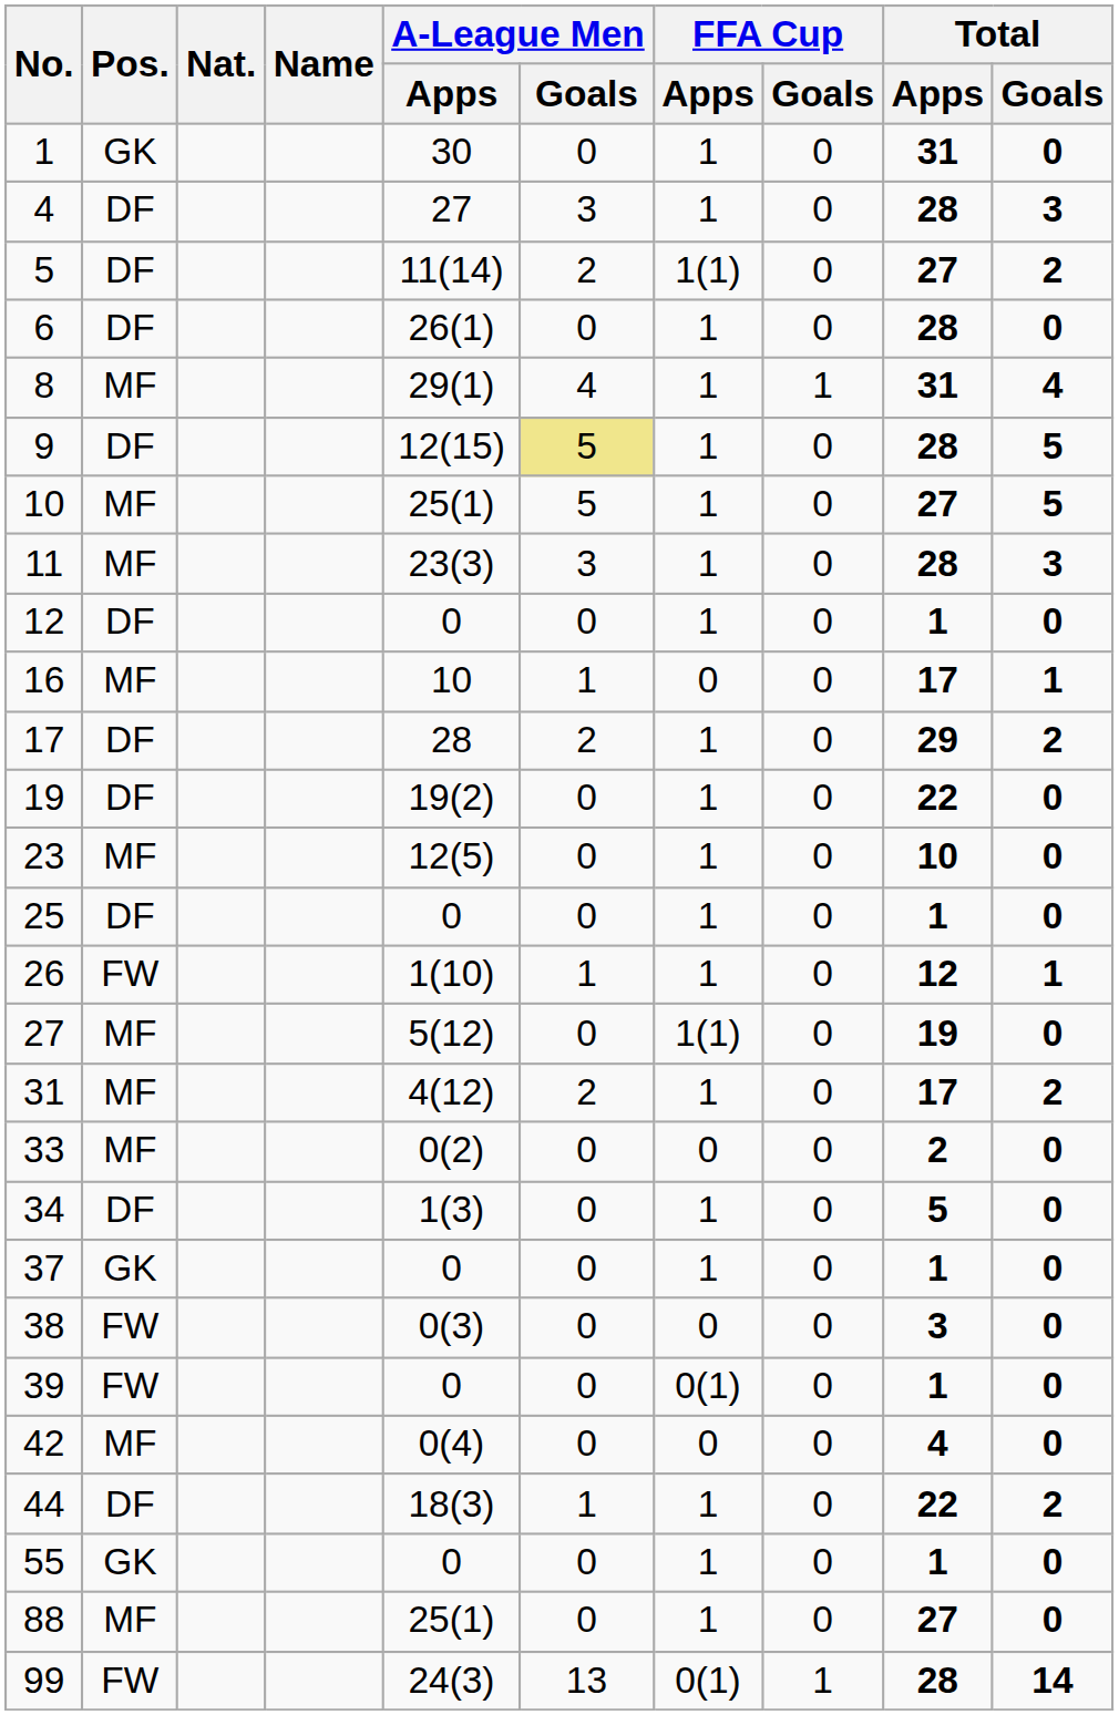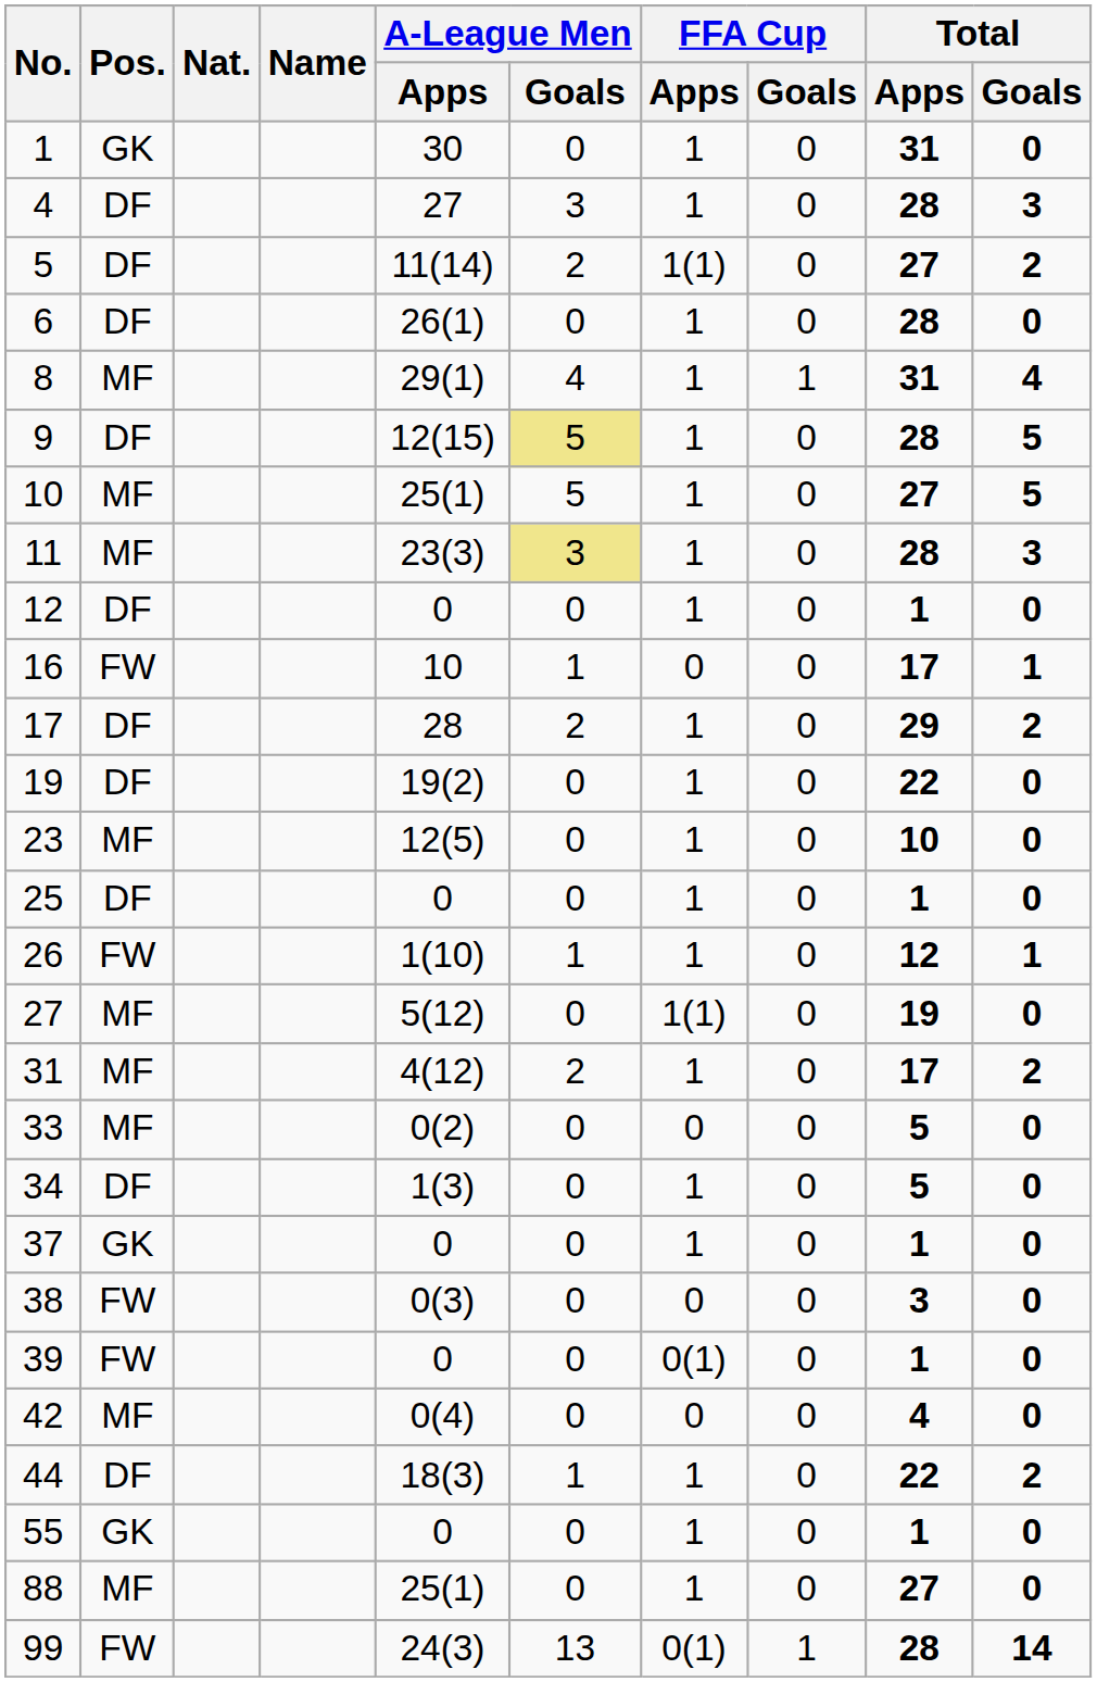 <table class="wikitable sortable" style="text-align:center">
 <tr>
 <th rowspan="2">No.</th>
 <th rowspan="2">Pos.</th>
 <th rowspan="2">Nat.</th>
 <th rowspan="2">Name</th>
 <th colspan="2"><a href='#'>A-League Men</a></th>
 <th colspan="2"><a href='#'>FFA Cup</a></th>
 <th colspan="2">Total</th>
 </tr>
 <tr>
 <th>Apps</th>
 <th>Goals</th>
 <th>Apps</th>
 <th>Goals</th>
 <th>Apps</th>
 <th>Goals</th>
 </tr>
 <tr>
 <td>1</td>
 <td>GK</td>
 <td></td>
 <td align=left></td>
 <td>30</td>
 <td>0</td>
 <td>1</td>
 <td>0</td>
 <td><strong>31</strong></td>
 <td><strong>0</strong></td>
 </tr>
 <tr>
 <td>4</td>
 <td>DF</td>
 <td></td>
 <td align=left></td>
 <td>27</td>
 <td>3</td>
 <td>1</td>
 <td>0</td>
 <td><strong>28</strong></td>
 <td><strong>3</strong></td>
 </tr>
 <tr>
 <td>5</td>
 <td>DF</td>
 <td></td>
 <td align=left></td>
 <td>11(14)</td>
 <td>2</td>
 <td>1(1)</td>
 <td>0</td>
 <td><strong>27</strong></td>
 <td><strong>2</strong></td>
 </tr>
 <tr>
 <td>6</td>
 <td>DF</td>
 <td></td>
 <td align=left></td>
 <td>26(1)</td>
 <td>0</td>
 <td>1</td>
 <td>0</td>
 <td><strong>28</strong></td>
 <td><strong>0</strong></td>
 </tr>
 <tr>
 <td>8</td>
 <td>MF</td>
 <td></td>
 <td align=left></td>
 <td>29(1)</td>
 <td>4</td>
 <td>1</td>
 <td>1</td>
 <td><strong>31</strong></td>
 <td><strong>4</strong></td>
 </tr>
 <tr>
 <td>9</td>
 <td>DF</td>
 <td></td>
 <td align=left></td>
 <td>12(15)</td>
 <td style="background: khaki;">5</td>
 <td>1</td>
 <td>0</td>
 <td><strong>28</strong></td>
 <td><strong>5</strong></td>
 </tr>
 <tr>
 <td>10</td>
 <td>MF</td>
 <td></td>
 <td align=left></td>
 <td>25(1)</td>
 <td>5</td>
 <td>1</td>
 <td>0</td>
 <td><strong>27</strong></td>
 <td><strong>5</strong></td>
 </tr>
 <tr>
 <td>11</td>
 <td>MF</td>
 <td></td>
 <td align=left></td>
 <td>23(3)</td>
-<td>3</td>
+<td style="background: khaki;">3</td>
 <td>1</td>
 <td>0</td>
 <td><strong>28</strong></td>
 <td><strong>3</strong></td>
 </tr>
 <tr>
 <td>12</td>
 <td>DF</td>
 <td></td>
 <td align=left></td>
 <td>0</td>
 <td>0</td>
 <td>1</td>
 <td>0</td>
 <td><strong>1</strong></td>
 <td><strong>0</strong></td>
 </tr>
 <tr>
 <td>16</td>
-<td>MF</td>
+<td>FW</td>
 <td></td>
 <td align=left></td>
 <td>10</td>
 <td>1</td>
 <td>0</td>
 <td>0</td>
 <td><strong>17</strong></td>
 <td><strong>1</strong></td>
 </tr>
 <tr>
 <td>17</td>
 <td>DF</td>
 <td></td>
 <td align=left></td>
 <td>28</td>
 <td>2</td>
 <td>1</td>
 <td>0</td>
 <td><strong>29</strong></td>
 <td><strong>2</strong></td>
 </tr>
 <tr>
 <td>19</td>
 <td>DF</td>
 <td></td>
 <td align=left></td>
 <td>19(2)</td>
 <td>0</td>
 <td>1</td>
 <td>0</td>
 <td><strong>22</strong></td>
 <td><strong>0</strong></td>
 </tr>
 <tr>
 <td>23</td>
 <td>MF</td>
 <td></td>
 <td align=left></td>
 <td>12(5)</td>
 <td>0</td>
 <td>1</td>
 <td>0</td>
 <td><strong>10</strong></td>
 <td><strong>0</strong></td>
 </tr>
 <tr>
 <td>25</td>
 <td>DF</td>
 <td></td>
 <td align=left></td>
 <td>0</td>
 <td>0</td>
 <td>1</td>
 <td>0</td>
 <td><strong>1</strong></td>
 <td><strong>0</strong></td>
 </tr>
 <tr>
 <td>26</td>
 <td>FW</td>
 <td></td>
 <td align=left></td>
 <td>1(10)</td>
 <td>1</td>
 <td>1</td>
 <td>0</td>
 <td><strong>12</strong></td>
 <td><strong>1</strong></td>
 </tr>
 <tr>
 <td>27</td>
 <td>MF</td>
 <td></td>
 <td align=left></td>
 <td>5(12)</td>
 <td>0</td>
 <td>1(1)</td>
 <td>0</td>
 <td><strong>19</strong></td>
 <td><strong>0</strong></td>
 </tr>
 <tr>
 <td>31</td>
 <td>MF</td>
 <td></td>
 <td align=left></td>
 <td>4(12)</td>
 <td>2</td>
 <td>1</td>
 <td>0</td>
 <td><strong>17</strong></td>
 <td><strong>2</strong></td>
 </tr>
 <tr>
 <td>33</td>
 <td>MF</td>
 <td></td>
 <td align=left></td>
 <td>0(2)</td>
 <td>0</td>
 <td>0</td>
 <td>0</td>
-<td><strong>2</strong></td>
+<td><strong>5</strong></td>
 <td><strong>0</strong></td>
 </tr>
 <tr>
 <td>34</td>
 <td>DF</td>
 <td></td>
 <td align=left></td>
 <td>1(3)</td>
 <td>0</td>
 <td>1</td>
 <td>0</td>
 <td><strong>5</strong></td>
 <td><strong>0</strong></td>
 </tr>
 <tr>
 <td>37</td>
 <td>GK</td>
 <td></td>
 <td align=left></td>
 <td>0</td>
 <td>0</td>
 <td>1</td>
 <td>0</td>
 <td><strong>1</strong></td>
 <td><strong>0</strong></td>
 </tr>
 <tr>
 <td>38</td>
 <td>FW</td>
 <td></td>
 <td align=left></td>
 <td>0(3)</td>
 <td>0</td>
 <td>0</td>
 <td>0</td>
 <td><strong>3</strong></td>
 <td><strong>0</strong></td>
 </tr>
 <tr>
 <td>39</td>
 <td>FW</td>
 <td></td>
 <td align=left></td>
 <td>0</td>
 <td>0</td>
 <td>0(1)</td>
 <td>0</td>
 <td><strong>1</strong></td>
 <td><strong>0</strong></td>
 </tr>
 <tr>
 <td>42</td>
 <td>MF</td>
 <td></td>
 <td align=left></td>
 <td>0(4)</td>
 <td>0</td>
 <td>0</td>
 <td>0</td>
 <td><strong>4</strong></td>
 <td><strong>0</strong></td>
 </tr>
 <tr>
 <td>44</td>
 <td>DF</td>
 <td></td>
 <td align=left></td>
 <td>18(3)</td>
 <td>1</td>
 <td>1</td>
 <td>0</td>
 <td><strong>22</strong></td>
 <td><strong>2</strong></td>
 </tr>
 <tr>
 <td>55</td>
 <td>GK</td>
 <td></td>
 <td align=left></td>
 <td>0</td>
 <td>0</td>
 <td>1</td>
 <td>0</td>
 <td><strong>1</strong></td>
 <td><strong>0</strong></td>
 </tr>
 <tr>
 <td>88</td>
 <td>MF</td>
 <td></td>
 <td align=left></td>
 <td>25(1)</td>
 <td>0</td>
 <td>1</td>
 <td>0</td>
 <td><strong>27</strong></td>
 <td><strong>0</strong></td>
 </tr>
 <tr>
 <td>99</td>
 <td>FW</td>
 <td></td>
 <td align=left></td>
 <td>24(3)</td>
 <td>13</td>
 <td>0(1)</td>
 <td>1</td>
 <td><strong>28</strong></td>
 <td><strong>14</strong></td>
 </tr>
 </table>
